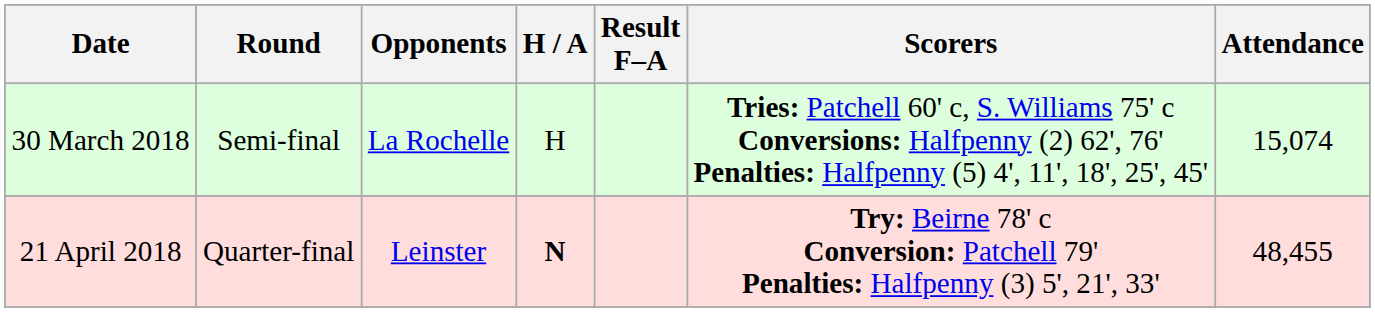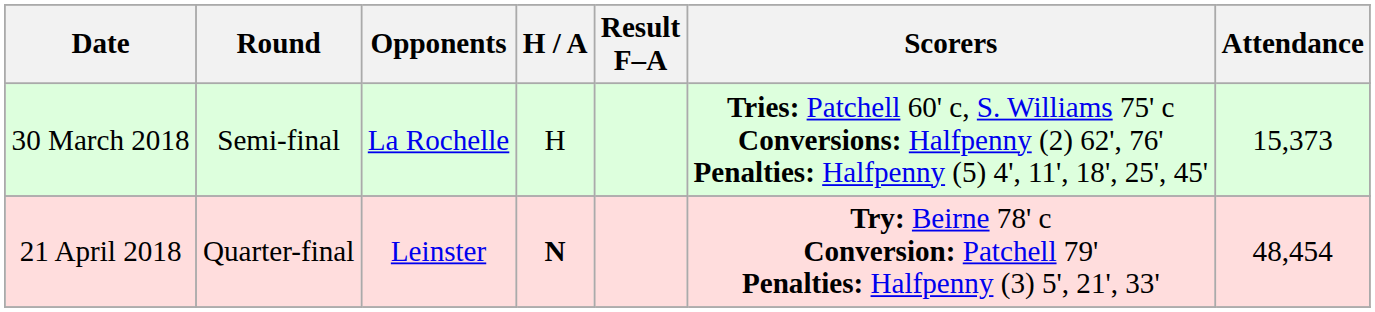 <table class="wikitable" style="text-align:center">
 <tr>
 <th>Date</th>
 <th>Round</th>
 <th>Opponents</th>
 <th>H / A</th>
 <th>Result<br>F–A</th>
 <th>Scorers</th>
 <th>Attendance</th>
 </tr>
 <tr bgcolor="ddffdd">
 <td>30 March 2018</td>
 <td>Semi-final</td>
 <td><a href='#'>La Rochelle</a></td>
 <td>H</td>
 <td></td>
 <td><strong>Tries:</strong> <a href='#'>Patchell</a> 60' c, <a href='#'>S. Williams</a> 75' c <br> <strong>Conversions:</strong> <a href='#'>Halfpenny</a> (2) 62', 76' <br> <strong>Penalties:</strong> <a href='#'>Halfpenny</a> (5) 4', 11', 18', 25', 45'</td>
-<td>15,074</td>
+<td>15,373</td>
 </tr>
 <tr bgcolor="ffdddd">
 <td>21 April 2018</td>
 <td>Quarter-final</td>
 <td><a href='#'>Leinster</a></td>
 <td><strong>N</strong></td>
 <td></td>
 <td><strong>Try:</strong> <a href='#'>Beirne</a> 78' c <br> <strong>Conversion:</strong> <a href='#'>Patchell</a> 79' <br> <strong>Penalties:</strong> <a href='#'>Halfpenny</a> (3) 5', 21', 33'</td>
-<td>48,455</td>
+<td>48,454</td>
 </tr>
 </table>
